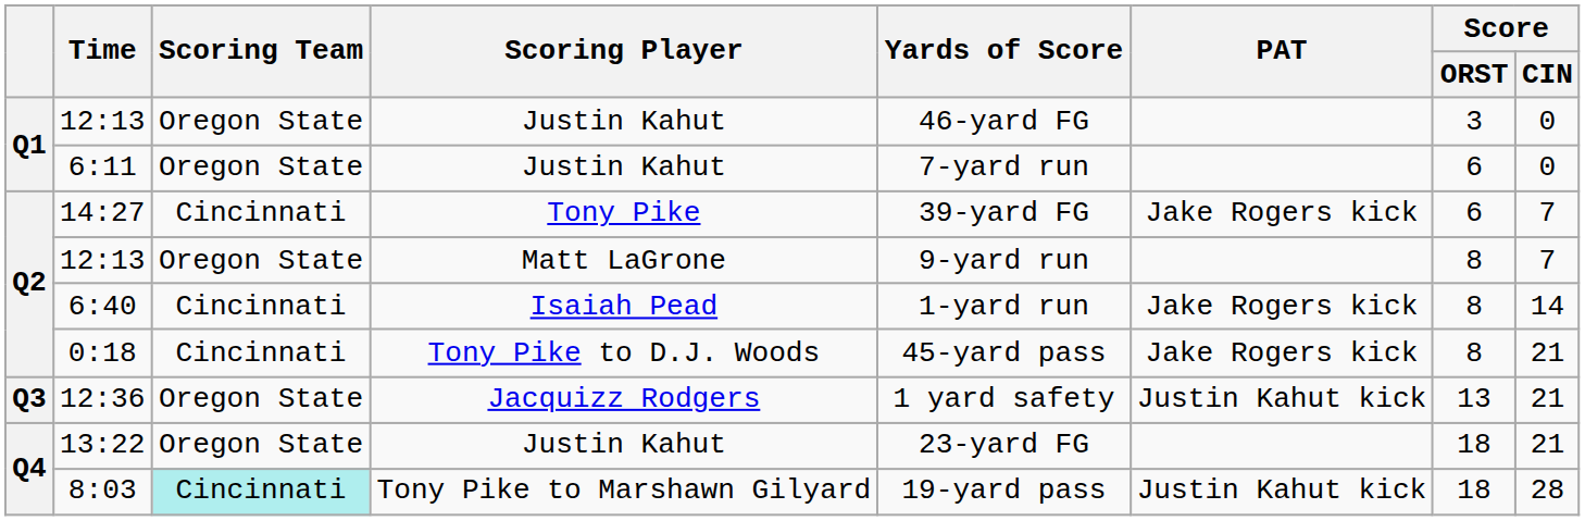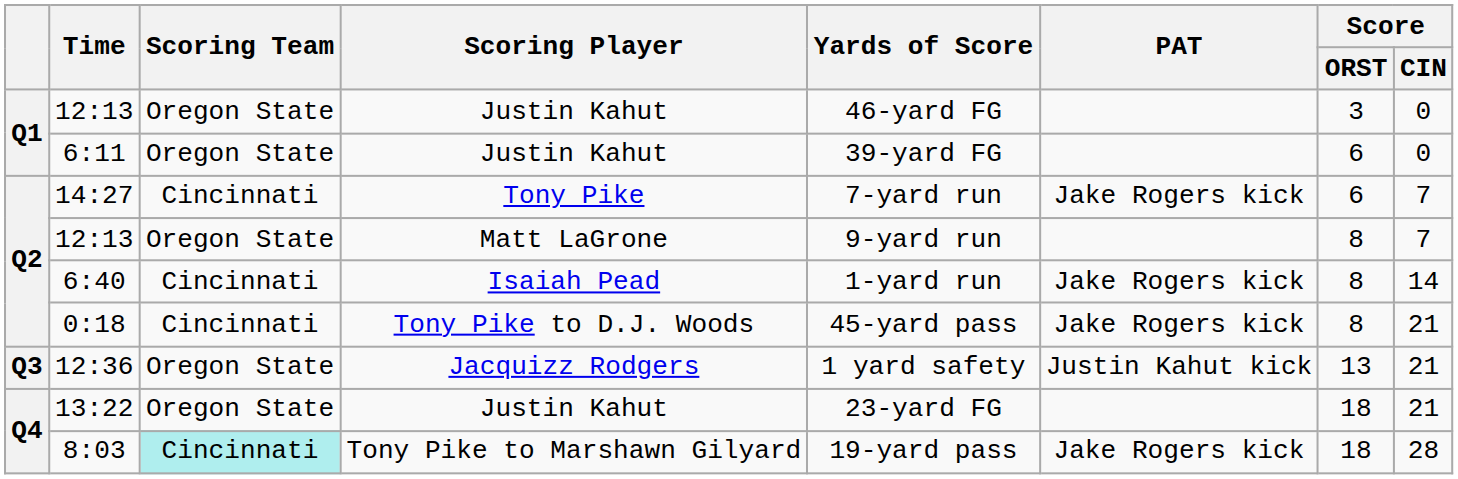 <table class="wikitable" | align="center">
 <tr>
 <th rowspan="2"></th>
 <th rowspan="2">Time</th>
 <th rowspan="2">Scoring Team</th>
 <th rowspan="2">Scoring Player</th>
 <th rowspan="2">Yards of Score</th>
 <th rowspan="2">PAT</th>
 <th colspan="2">Score</th>
 </tr>
 <tr>
 <th align="center">ORST</th>
 <th align="center">CIN</th>
 </tr>
 <tr>
 <th rowspan="2">Q1</th>
 <td align="center">12:13</td>
 <td align="center">Oregon State</td>
 <td align="center">Justin Kahut</td>
 <td align="center">46-yard FG</td>
 <td></td>
 <td align="center">3</td>
 <td align="center">0</td>
 </tr>
 <tr>
 <td align="center">6:11</td>
 <td align="center">Oregon State</td>
 <td align="center">Justin Kahut</td>
-<td align="center">7-yard run</td>
+<td align="center">39-yard FG</td>
 <td></td>
 <td align="center">6</td>
 <td align="center">0</td>
 </tr>
 <tr>
 <th rowspan="4">Q2</th>
 <td align="center">14:27</td>
 <td align="center">Cincinnati</td>
 <td align="center"><a href='#'>Tony Pike</a></td>
-<td align="center">39-yard FG</td>
+<td align="center">7-yard run</td>
 <td align="center">Jake Rogers kick</td>
 <td align="center">6</td>
 <td align="center">7</td>
 </tr>
 <tr>
 <td align="center">12:13</td>
 <td align="center">Oregon State</td>
 <td align="center">Matt LaGrone</td>
 <td align="center">9-yard run</td>
 <td></td>
 <td align="center">8</td>
 <td align="center">7</td>
 </tr>
 <tr>
 <td align="center">6:40</td>
 <td align="center">Cincinnati</td>
 <td align="center"><a href='#'>Isaiah Pead</a></td>
 <td align="center">1-yard run</td>
 <td align="center">Jake Rogers kick</td>
 <td align="center">8</td>
 <td align="center">14</td>
 </tr>
 <tr>
 <td align="center">0:18</td>
 <td align="center">Cincinnati</td>
 <td align="center"><a href='#'>Tony Pike</a> to D.J. Woods</td>
 <td align="center">45-yard pass</td>
 <td align="center">Jake Rogers kick</td>
 <td align="center">8</td>
 <td align="center">21</td>
 </tr>
 <tr>
 <th rowspan="1">Q3</th>
 <td align="center">12:36</td>
 <td align="center">Oregon State</td>
 <td align="center"><a href='#'>Jacquizz Rodgers</a></td>
 <td align="center">1 yard safety</td>
 <td align="center">Justin Kahut kick</td>
 <td align="center">13</td>
 <td align="center">21</td>
 </tr>
 <tr>
 <th rowspan="2">Q4</th>
 <td align="center">13:22</td>
 <td align="center">Oregon State</td>
 <td align="center">Justin Kahut</td>
 <td align="center">23-yard FG</td>
 <td></td>
 <td align="center">18</td>
 <td align="center">21</td>
 </tr>
 <tr>
 <td align="center">8:03</td>
 <td align="center" style="background: paleturquoise;">Cincinnati</td>
 <td align="center">Tony Pike to Marshawn Gilyard</td>
 <td align="center">19-yard pass</td>
-<td align="center">Justin Kahut kick</td>
+<td align="center">Jake Rogers kick</td>
 <td align="center">18</td>
 <td align="center">28</td>
 </tr>
 </table>
